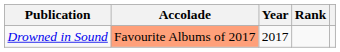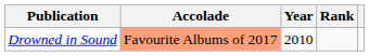 <table class="sortable wikitable">
 <tr>
 <th>Publication</th>
 <th>Accolade</th>
 <th>Year</th>
 <th>Rank</th>
 <th class="unsortable"></th>
 </tr>
 <tr>
 <td><em><a href='#'>Drowned in Sound</a></em></td>
 <td style="background: lightsalmon;">Favourite Albums of 2017</td>
-<td>2017</td>
+<td>2010</td>
 <td></td>
 <td></td>
 </tr>
 </table>
